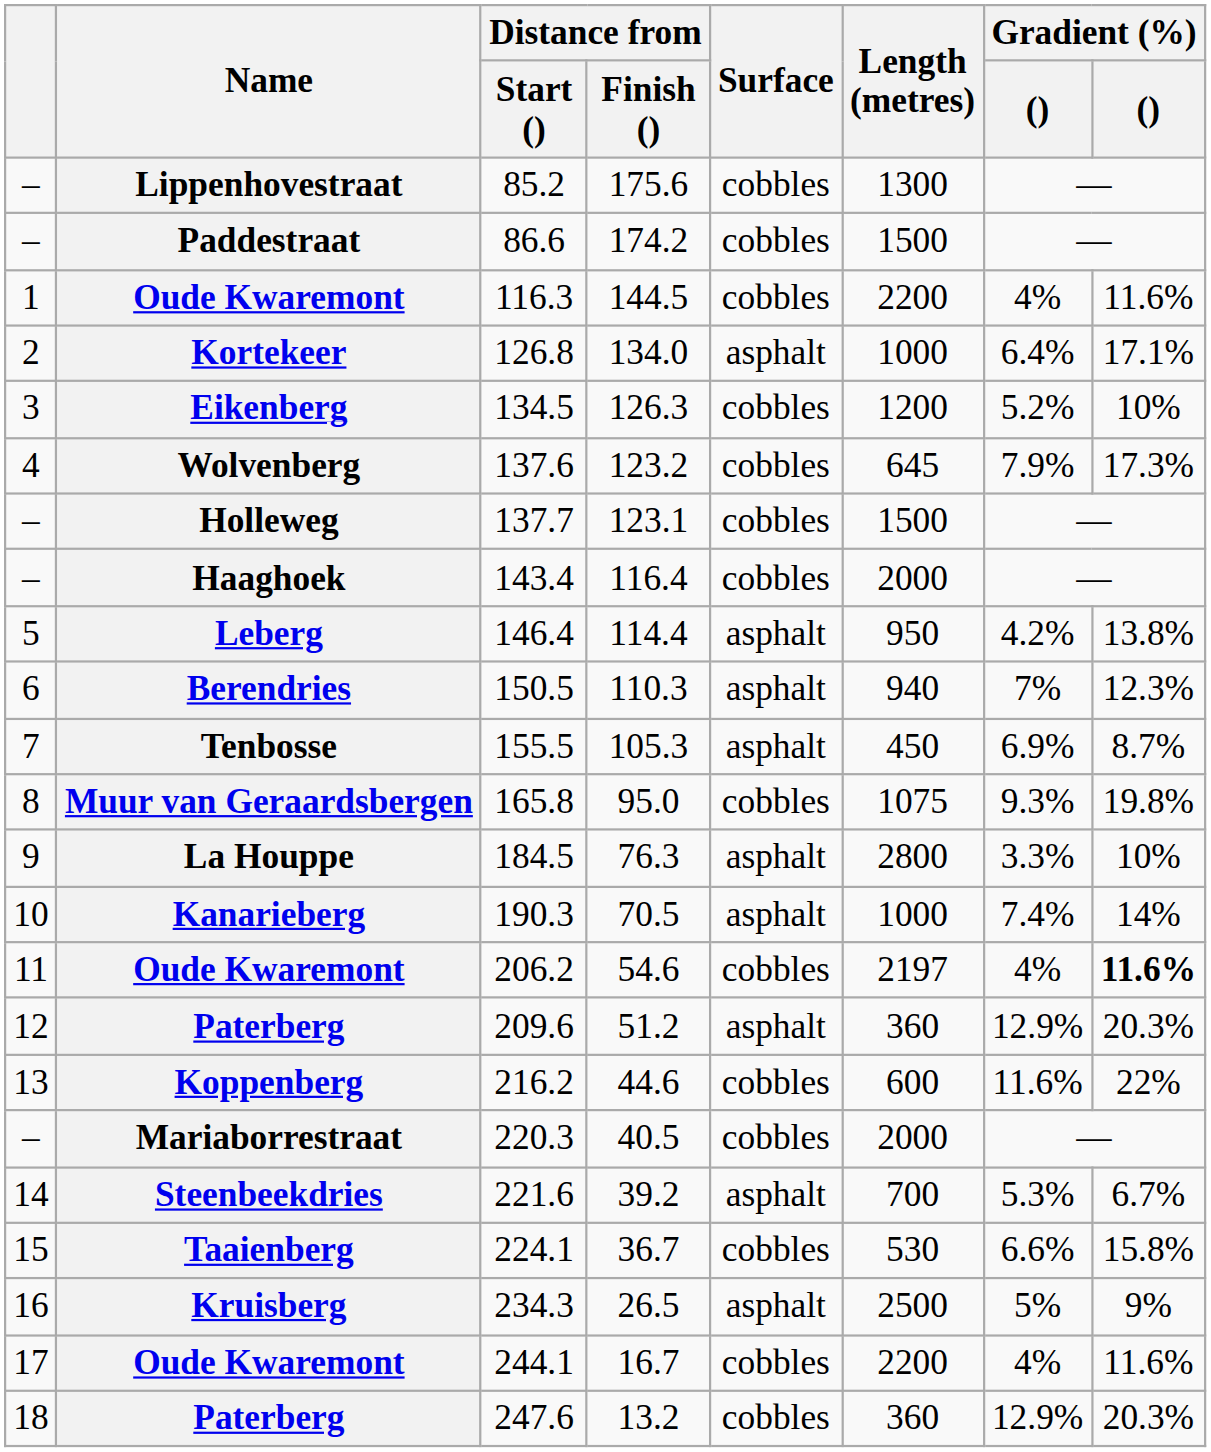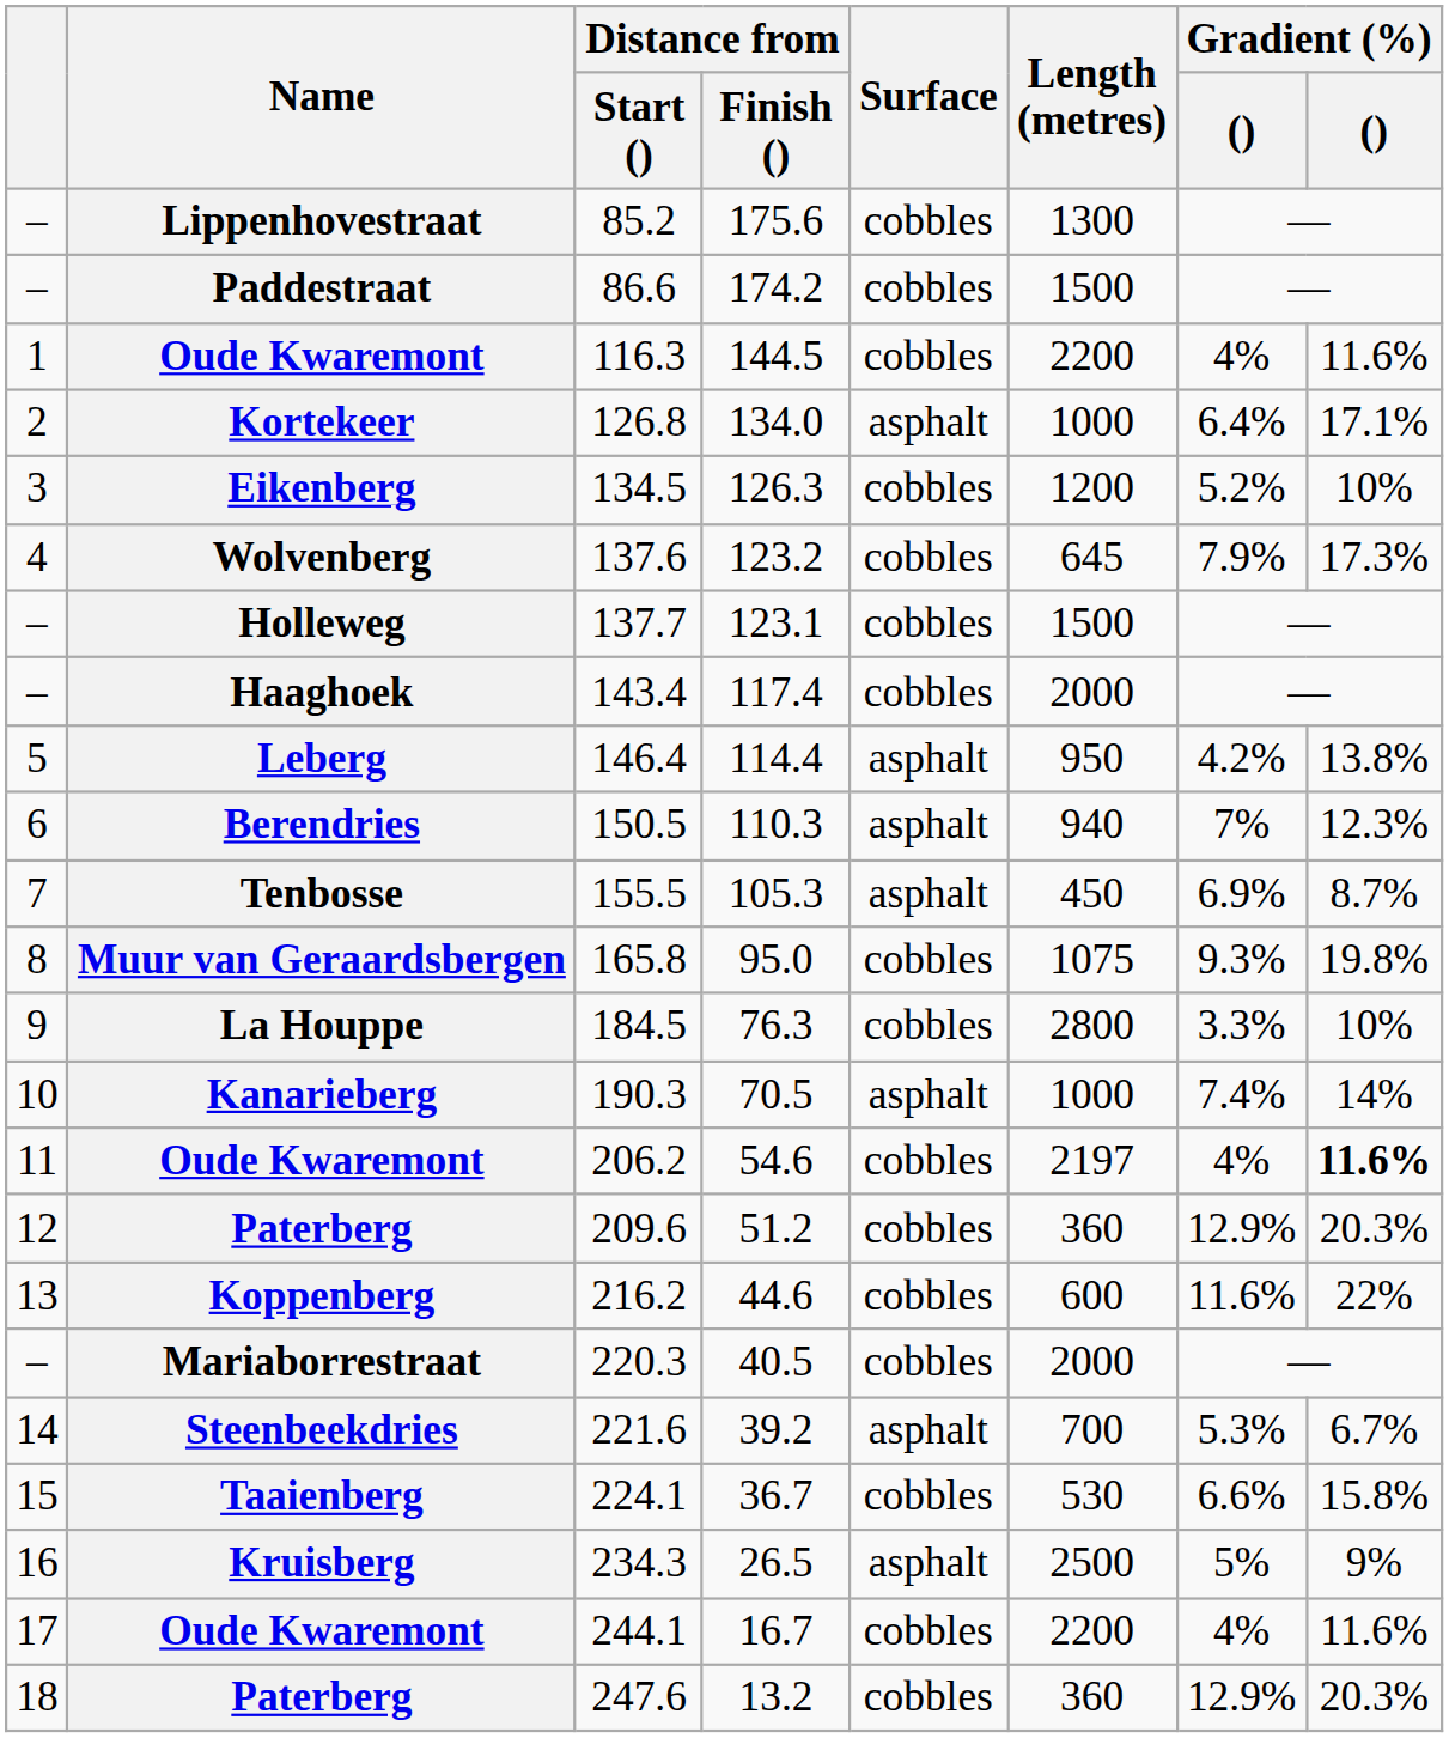 <table class="wikitable plainrowheaders" style="text-align:center;">
 <tr>
 <th scope=col rowspan=2></th>
 <th scope=col rowspan=2>Name</th>
 <th scope=col colspan=2>Distance from</th>
 <th scope=col rowspan=2>Surface</th>
 <th scope=col rowspan=2>Length<br>(metres)</th>
 <th scope=col colspan=2>Gradient (%)</th>
 </tr>
 <tr>
 <th scope=col>Start<br>()</th>
 <th scope=col>Finish<br>()</th>
 <th scope=col>()</th>
 <th scope=col>()</th>
 </tr>
 <tr>
 <td>–</td>
 <th scope=row>Lippenhovestraat</th>
 <td>85.2</td>
 <td>175.6</td>
 <td>cobbles</td>
 <td>1300</td>
 <td colspan=2>—</td>
 </tr>
 <tr>
 <td>–</td>
 <th scope=row>Paddestraat</th>
 <td>86.6</td>
 <td>174.2</td>
 <td>cobbles</td>
 <td>1500</td>
 <td colspan=2>—</td>
 </tr>
 <tr>
 <td>1</td>
 <th scope=row><a href='#'>Oude Kwaremont</a></th>
 <td>116.3</td>
 <td>144.5</td>
 <td>cobbles</td>
 <td>2200</td>
 <td>4%</td>
 <td>11.6%</td>
 </tr>
 <tr>
 <td>2</td>
 <th scope=row><a href='#'>Kortekeer</a></th>
 <td>126.8</td>
 <td>134.0</td>
 <td>asphalt</td>
 <td>1000</td>
 <td>6.4%</td>
 <td>17.1%</td>
 </tr>
 <tr>
 <td>3</td>
 <th scope=row><a href='#'>Eikenberg</a></th>
 <td>134.5</td>
 <td>126.3</td>
 <td>cobbles</td>
 <td>1200</td>
 <td>5.2%</td>
 <td>10%</td>
 </tr>
 <tr>
 <td>4</td>
 <th scope=row>Wolvenberg</th>
 <td>137.6</td>
 <td>123.2</td>
 <td>cobbles</td>
 <td>645</td>
 <td>7.9%</td>
 <td>17.3%</td>
 </tr>
 <tr>
 <td>–</td>
 <th scope=row>Holleweg</th>
 <td>137.7</td>
 <td>123.1</td>
 <td>cobbles</td>
 <td>1500</td>
 <td colspan=2>—</td>
 </tr>
 <tr>
 <td>–</td>
 <th scope=row>Haaghoek</th>
 <td>143.4</td>
-<td>116.4</td>
+<td>117.4</td>
 <td>cobbles</td>
 <td>2000</td>
 <td colspan=2>—</td>
 </tr>
 <tr>
 <td>5</td>
 <th scope=row><a href='#'>Leberg</a></th>
 <td>146.4</td>
 <td>114.4</td>
 <td>asphalt</td>
 <td>950</td>
 <td>4.2%</td>
 <td>13.8%</td>
 </tr>
 <tr>
 <td>6</td>
 <th scope=row><a href='#'>Berendries</a></th>
 <td>150.5</td>
 <td>110.3</td>
 <td>asphalt</td>
 <td>940</td>
 <td>7%</td>
 <td>12.3%</td>
 </tr>
 <tr>
 <td>7</td>
 <th scope=row>Tenbosse</th>
 <td>155.5</td>
 <td>105.3</td>
 <td>asphalt</td>
 <td>450</td>
 <td>6.9%</td>
 <td>8.7%</td>
 </tr>
 <tr>
 <td>8</td>
 <th scope=row><a href='#'>Muur van Geraardsbergen</a></th>
 <td>165.8</td>
 <td>95.0</td>
 <td>cobbles</td>
 <td>1075</td>
 <td>9.3%</td>
 <td>19.8%</td>
 </tr>
 <tr>
 <td>9</td>
 <th scope=row>La Houppe</th>
 <td>184.5</td>
 <td>76.3</td>
-<td>asphalt</td>
+<td>cobbles</td>
 <td>2800</td>
 <td>3.3%</td>
 <td>10%</td>
 </tr>
 <tr>
 <td>10</td>
 <th scope=row><a href='#'>Kanarieberg</a></th>
 <td>190.3</td>
 <td>70.5</td>
 <td>asphalt</td>
 <td>1000</td>
 <td>7.4%</td>
 <td>14%</td>
 </tr>
 <tr>
 <td>11</td>
 <th scope=row><a href='#'>Oude Kwaremont</a></th>
 <td>206.2</td>
 <td>54.6</td>
 <td>cobbles</td>
 <td>2197</td>
 <td>4%</td>
 <td><strong>11.6%</strong></td>
 </tr>
 <tr>
 <td>12</td>
 <th scope=row><a href='#'>Paterberg</a></th>
 <td>209.6</td>
 <td>51.2</td>
-<td>asphalt</td>
+<td>cobbles</td>
 <td>360</td>
 <td>12.9%</td>
 <td>20.3%</td>
 </tr>
 <tr>
 <td>13</td>
 <th scope=row><a href='#'>Koppenberg</a></th>
 <td>216.2</td>
 <td>44.6</td>
 <td>cobbles</td>
 <td>600</td>
 <td>11.6%</td>
 <td>22%</td>
 </tr>
 <tr>
 <td>–</td>
 <th scope=row>Mariaborrestraat</th>
 <td>220.3</td>
 <td>40.5</td>
 <td>cobbles</td>
 <td>2000</td>
 <td colspan=2>—</td>
 </tr>
 <tr>
 <td>14</td>
 <th scope=row><a href='#'>Steenbeekdries</a></th>
 <td>221.6</td>
 <td>39.2</td>
 <td>asphalt</td>
 <td>700</td>
 <td>5.3%</td>
 <td>6.7%</td>
 </tr>
 <tr>
 <td>15</td>
 <th scope=row><a href='#'>Taaienberg</a></th>
 <td>224.1</td>
 <td>36.7</td>
 <td>cobbles</td>
 <td>530</td>
 <td>6.6%</td>
 <td>15.8%</td>
 </tr>
 <tr>
 <td>16</td>
 <th scope=row><a href='#'>Kruisberg</a></th>
 <td>234.3</td>
 <td>26.5</td>
 <td>asphalt</td>
 <td>2500</td>
 <td>5%</td>
 <td>9%</td>
 </tr>
 <tr>
 <td>17</td>
 <th scope=row><a href='#'>Oude Kwaremont</a></th>
 <td>244.1</td>
 <td>16.7</td>
 <td>cobbles</td>
 <td>2200</td>
 <td>4%</td>
 <td>11.6%</td>
 </tr>
 <tr>
 <td>18</td>
 <th scope=row><a href='#'>Paterberg</a></th>
 <td>247.6</td>
 <td>13.2</td>
 <td>cobbles</td>
 <td>360</td>
 <td>12.9%</td>
 <td>20.3%</td>
 </tr>
 </table>
